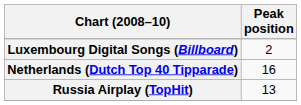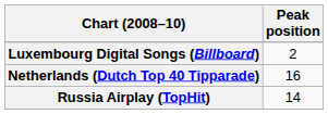 <table class="wikitable sortable plainrowheaders" style="text-align:center;">
 <tr>
 <th scope="col">Chart (2008–10)</th>
 <th scope="col">Peak<br>position</th>
 </tr>
 <tr>
 </tr>
 <tr>
 </tr>
 <tr>
 </tr>
 <tr>
 </tr>
 <tr>
 </tr>
 <tr>
 </tr>
 <tr>
 </tr>
 <tr>
 <th scope="row">Luxembourg Digital Songs (<em><a href='#'>Billboard</a></em>)</th>
 <td style="text-align:center;">2</td>
 </tr>
 <tr>
 <th scope="row">Netherlands (<a href='#'>Dutch Top 40 Tipparade</a>)</th>
 <td style="text-align:center;">16</td>
 </tr>
 <tr>
 <th scope="row">Russia Airplay (<a href='#'>TopHit</a>)</th>
-<td>13</td>
+<td>14</td>
 </tr>
 <tr>
 </tr>
 <tr>
 </tr>
 <tr>
 </tr>
 <tr>
 </tr>
 <tr>
 </tr>
 <tr>
 </tr>
 <tr>
 </tr>
 <tr>
 </tr>
 <tr>
 </tr>
 <tr>
 </tr>
 <tr>
 </tr>
 </table>
